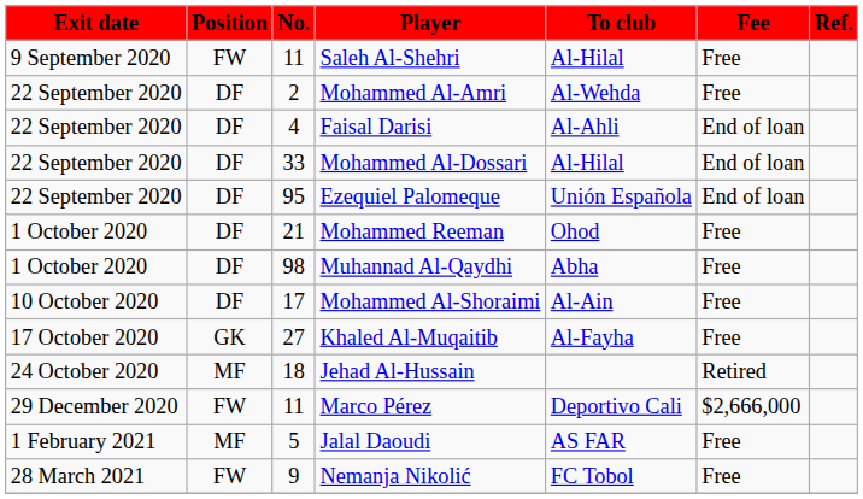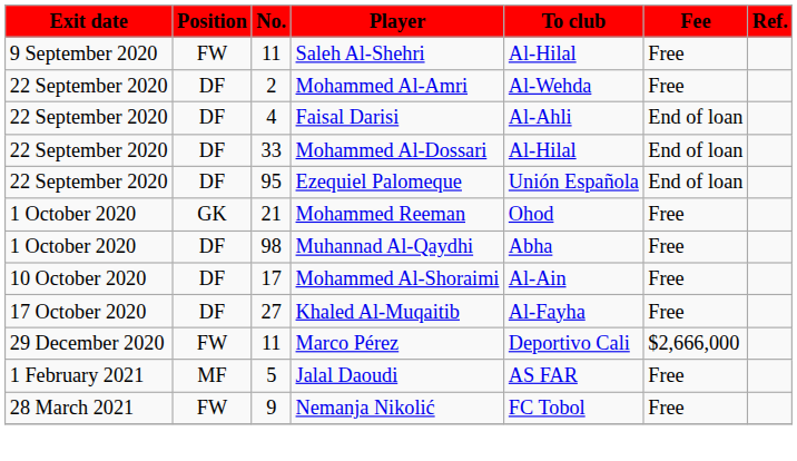 <table class="wikitable sortable">
 <tr>
 <th style="background:red; color:black;"><strong>Exit date</strong></th>
 <th style="background:red; color:black;"><strong>Position</strong></th>
 <th style="background:red; color:black;"><strong>No.</strong></th>
 <th style="background:red; color:black;"><strong>Player</strong></th>
 <th style="background:red; color:black;"><strong>To club</strong></th>
 <th style="background:red; color:black;"><strong>Fee</strong></th>
 <th style="background:red; color:black;"><strong>Ref.</strong></th>
 </tr>
 <tr>
 <td>9 September 2020</td>
 <td style="text-align:center;">FW</td>
 <td style="text-align:center;">11</td>
 <td style="text-align:left;"> <a href='#'>Saleh Al-Shehri</a></td>
 <td style="text-align:left;"> <a href='#'>Al-Hilal</a></td>
 <td>Free</td>
 <td></td>
 </tr>
 <tr>
 <td>22 September 2020</td>
 <td style="text-align:center;">DF</td>
 <td style="text-align:center;">2</td>
 <td style="text-align:left;"> <a href='#'>Mohammed Al-Amri</a></td>
 <td style="text-align:left;"> <a href='#'>Al-Wehda</a></td>
 <td>Free</td>
 <td></td>
 </tr>
 <tr>
 <td>22 September 2020</td>
 <td style="text-align:center;">DF</td>
 <td style="text-align:center;">4</td>
 <td style="text-align:left;"> <a href='#'>Faisal Darisi</a></td>
 <td style="text-align:left;"> <a href='#'>Al-Ahli</a></td>
 <td>End of loan</td>
 <td></td>
 </tr>
 <tr>
 <td>22 September 2020</td>
 <td style="text-align:center;">DF</td>
 <td style="text-align:center;">33</td>
 <td style="text-align:left;"> <a href='#'>Mohammed Al-Dossari</a></td>
 <td style="text-align:left;"> <a href='#'>Al-Hilal</a></td>
 <td>End of loan</td>
 <td></td>
 </tr>
 <tr>
 <td>22 September 2020</td>
 <td style="text-align:center;">DF</td>
 <td style="text-align:center;">95</td>
 <td style="text-align:left;"> <a href='#'>Ezequiel Palomeque</a></td>
 <td style="text-align:left;"> <a href='#'>Unión Española</a></td>
 <td>End of loan</td>
 <td></td>
 </tr>
 <tr>
 <td>1 October 2020</td>
-<td style="text-align:center;">DF</td>
+<td style="text-align:center;">GK</td>
 <td style="text-align:center;">21</td>
 <td style="text-align:left;"> <a href='#'>Mohammed Reeman</a></td>
 <td style="text-align:left;"> <a href='#'>Ohod</a></td>
 <td>Free</td>
 <td></td>
 </tr>
 <tr>
 <td>1 October 2020</td>
 <td style="text-align:center;">DF</td>
 <td style="text-align:center;">98</td>
 <td style="text-align:left;"> <a href='#'>Muhannad Al-Qaydhi</a></td>
 <td style="text-align:left;"> <a href='#'>Abha</a></td>
 <td>Free</td>
 <td></td>
 </tr>
 <tr>
 <td>10 October 2020</td>
 <td style="text-align:center;">DF</td>
 <td style="text-align:center;">17</td>
 <td style="text-align:left;"> <a href='#'>Mohammed Al-Shoraimi</a></td>
 <td style="text-align:left;"> <a href='#'>Al-Ain</a></td>
 <td>Free</td>
 <td></td>
 </tr>
 <tr>
 <td>17 October 2020</td>
-<td style="text-align:center;">GK</td>
+<td style="text-align:center;">DF</td>
 <td style="text-align:center;">27</td>
 <td style="text-align:left;"> <a href='#'>Khaled Al-Muqaitib</a></td>
 <td style="text-align:left;"> <a href='#'>Al-Fayha</a></td>
 <td>Free</td>
-<td></td>
-</tr>
-<tr>
-<td>24 October 2020</td>
-<td style="text-align:center;">MF</td>
-<td style="text-align:center;">18</td>
-<td style="text-align:left;"> <a href='#'>Jehad Al-Hussain</a></td>
-<td style="text-align:left;"></td>
-<td>Retired</td>
 <td></td>
 </tr>
 <tr>
 <td>29 December 2020</td>
 <td style="text-align:center;">FW</td>
 <td style="text-align:center;">11</td>
 <td style="text-align:left;"> <a href='#'>Marco Pérez</a></td>
 <td style="text-align:left;"> <a href='#'>Deportivo Cali</a></td>
 <td>$2,666,000</td>
 <td></td>
 </tr>
 <tr>
 <td>1 February 2021</td>
 <td style="text-align:center;">MF</td>
 <td style="text-align:center;">5</td>
 <td style="text-align:left;"> <a href='#'>Jalal Daoudi</a></td>
 <td style="text-align:left;"> <a href='#'>AS FAR</a></td>
 <td>Free</td>
 <td></td>
 </tr>
 <tr>
 <td>28 March 2021</td>
 <td style="text-align:center;">FW</td>
 <td style="text-align:center;">9</td>
 <td style="text-align:left;"> <a href='#'>Nemanja Nikolić</a></td>
 <td style="text-align:left;"> <a href='#'>FC Tobol</a></td>
 <td>Free</td>
 <td></td>
 </tr>
 <tr>
 </tr>
 </table>
